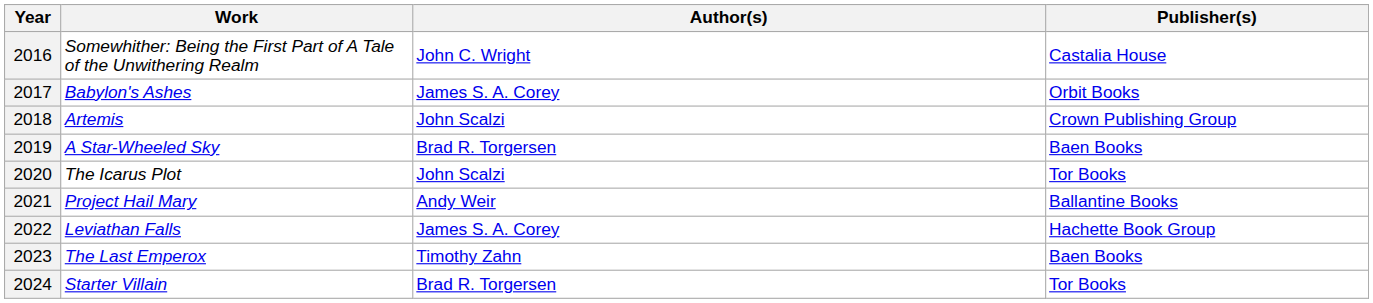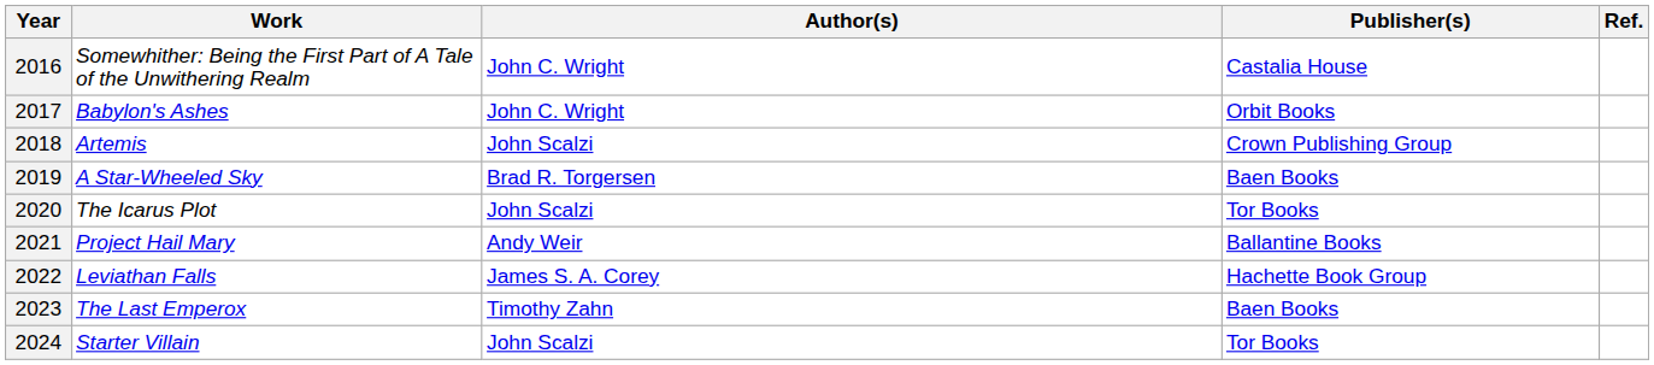 <table class="sortable wikitable" width="100%" cellpadding="5" style="margin: 1em auto 1em auto">
 <tr>
 <th width="4%" scope="col">Year</th>
 <th width="25%" scope="col">Work</th>
 <th width="45%" scope="col" class="unsortable">Author(s)</th>
 <th width="23%" scope="col" class="unsortable">Publisher(s)</th>
+<th width="3%" scope="col" class="unsortable">Ref.</th>
 </tr>
 <tr style="background:#FFFFFF;">
 <th scope="row" align="center" rowspan="1" style="font-weight:normal;">2016</th>
 <td><em>Somewhither: Being the First Part of A Tale of the Unwithering Realm</em></td>
 <td><a href='#'>John C. Wright</a></td>
 <td><a href='#'>Castalia House</a></td>
+<td align="center"></td>
 </tr>
 <tr style="background:#FFFFFF;">
 <th scope="row" align="center" rowspan="1" style="font-weight:normal;">2017</th>
 <td><em><a href='#'>Babylon's Ashes</a></em></td>
-<td><a href='#'>James S. A. Corey</a></td>
+<td><a href='#'>John C. Wright</a></td>
 <td><a href='#'>Orbit Books</a></td>
+<td align="center"></td>
 </tr>
 <tr style="background:#FFFFFF;">
 <th scope="row" align="center" rowspan="1" style="font-weight:normal;">2018</th>
 <td><em><a href='#'>Artemis</a></em></td>
 <td><a href='#'>John Scalzi</a></td>
 <td><a href='#'>Crown Publishing Group</a></td>
+<td align="center"></td>
 </tr>
 <tr style="background:#FFFFFF;">
 <th scope="row" align="center" rowspan="1" style="font-weight:normal;">2019</th>
 <td><em><a href='#'>A Star-Wheeled Sky</a></em></td>
 <td><a href='#'>Brad R. Torgersen</a></td>
 <td><a href='#'>Baen Books</a></td>
+<td align="center"></td>
 </tr>
 <tr style="background:#FFFFFF;">
 <th scope="row" align="center" rowspan="1" style="font-weight:normal;">2020</th>
 <td><em>The Icarus Plot</em></td>
 <td><a href='#'>John Scalzi</a></td>
 <td><a href='#'>Tor Books</a></td>
+<td align="center"></td>
 </tr>
 <tr style="background:#FFFFFF;">
 <th scope="row" align="center" rowspan="1" style="font-weight:normal;">2021</th>
 <td><em><a href='#'>Project Hail Mary</a></em></td>
 <td><a href='#'>Andy Weir</a></td>
 <td><a href='#'>Ballantine Books</a></td>
+<td align="center"></td>
 </tr>
 <tr style="background:#FFFFFF;">
 <th scope="row" align="center" rowspan="1" style="font-weight:normal;">2022</th>
 <td><em><a href='#'>Leviathan Falls</a></em></td>
 <td><a href='#'>James S. A. Corey</a></td>
 <td><a href='#'>Hachette Book Group</a></td>
+<td align="center"></td>
 </tr>
 <tr style="background:#FFFFFF;">
 <th scope="row" align="center" rowspan="1" style="font-weight:normal;">2023</th>
 <td><em><a href='#'>The Last Emperox</a></em></td>
 <td><a href='#'>Timothy Zahn</a></td>
 <td><a href='#'>Baen Books</a></td>
+<td align="center"></td>
 </tr>
 <tr style="background:#FFFFFF;">
 <th scope="row" align="center" rowspan="1" style="font-weight:normal;">2024</th>
 <td><em><a href='#'>Starter Villain</a></em></td>
-<td><a href='#'>Brad R. Torgersen</a></td>
+<td><a href='#'>John Scalzi</a></td>
 <td><a href='#'>Tor Books</a></td>
+<td align="center"></td>
 </tr>
 </table>
